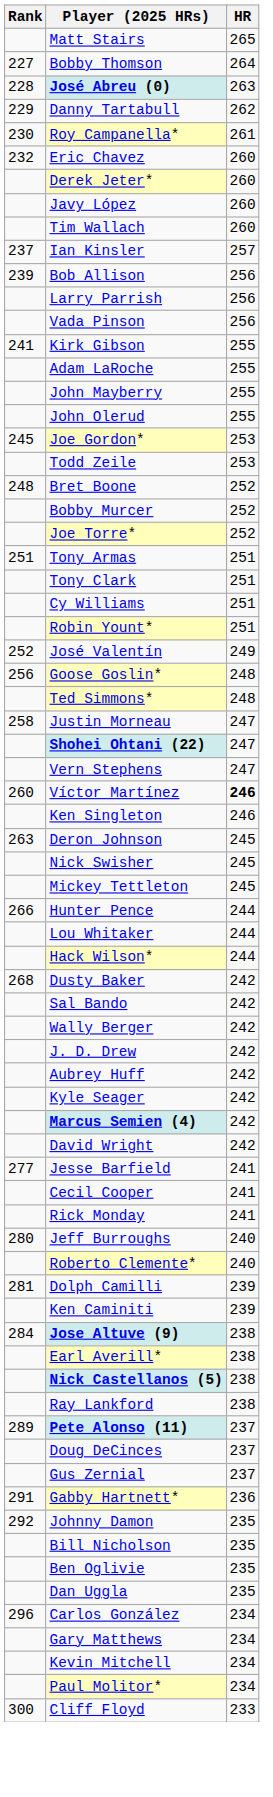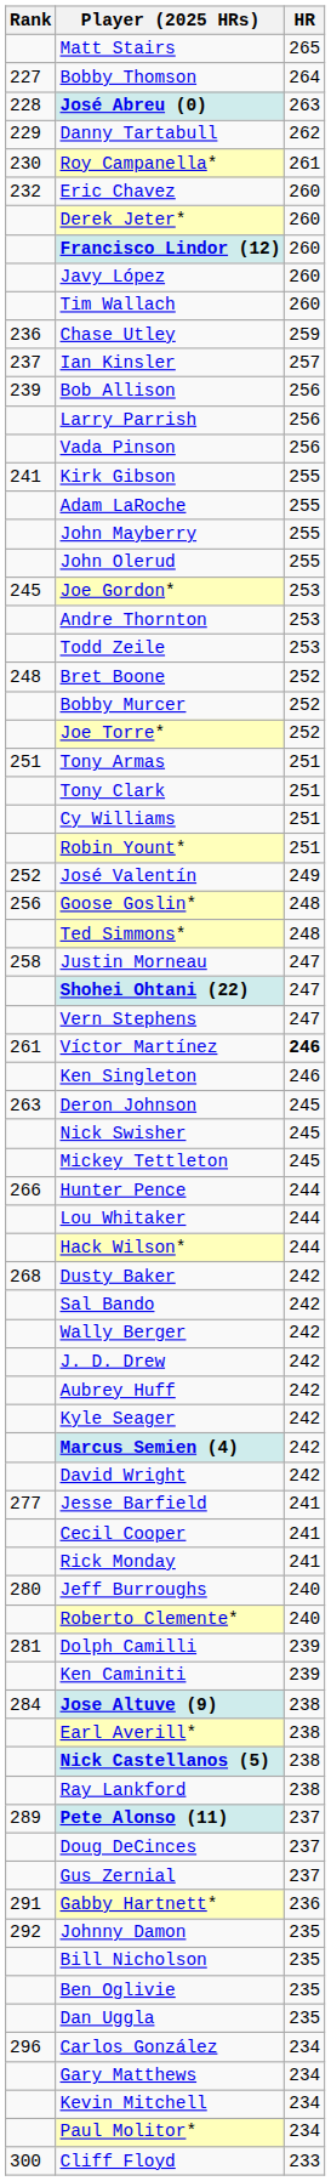 <table class="wikitable" style="float:left;">
 <tr style="white-space: nowrap;">
 <th>Rank</th>
 <th>Player (2025 HRs)</th>
 <th>HR</th>
 </tr>
 <tr>
 <td></td>
 <td><a href='#'>Matt Stairs</a></td>
 <td>265</td>
 </tr>
 <tr>
 <td>227</td>
 <td><a href='#'>Bobby Thomson</a></td>
 <td>264</td>
 </tr>
 <tr>
 <td>228</td>
 <td style="background:#cfecec;"><strong><a href='#'>José Abreu</a> (0)</strong></td>
 <td>263</td>
 </tr>
 <tr>
 <td>229</td>
 <td><a href='#'>Danny Tartabull</a></td>
 <td>262</td>
 </tr>
 <tr>
 <td>230</td>
 <td style="background:#ffffbb;"><a href='#'>Roy Campanella</a>*</td>
 <td>261</td>
 </tr>
 <tr>
 <td>232</td>
 <td><a href='#'>Eric Chavez</a></td>
 <td>260</td>
 </tr>
 <tr>
 <td></td>
 <td style="background:#ffffbb;"><a href='#'>Derek Jeter</a>*</td>
 <td>260</td>
 </tr>
 <tr>
 <td></td>
+<td style="background:#cfecec;"><strong><a href='#'>Francisco Lindor</a> (12)</strong></td>
+<td>260</td>
+</tr>
+<tr>
+<td></td>
 <td><a href='#'>Javy López</a></td>
 <td>260</td>
 </tr>
 <tr>
 <td></td>
 <td><a href='#'>Tim Wallach</a></td>
 <td>260</td>
+</tr>
+<tr>
+<td>236</td>
+<td><a href='#'>Chase Utley</a></td>
+<td>259</td>
 </tr>
 <tr>
 <td>237</td>
 <td><a href='#'>Ian Kinsler</a></td>
 <td>257</td>
 </tr>
 <tr>
 <td>239</td>
 <td><a href='#'>Bob Allison</a></td>
 <td>256</td>
 </tr>
 <tr>
 <td></td>
 <td><a href='#'>Larry Parrish</a></td>
 <td>256</td>
 </tr>
 <tr>
 <td></td>
 <td><a href='#'>Vada Pinson</a></td>
 <td>256</td>
 </tr>
 <tr>
 <td>241</td>
 <td><a href='#'>Kirk Gibson</a></td>
 <td>255</td>
 </tr>
 <tr>
 <td></td>
 <td><a href='#'>Adam LaRoche</a></td>
 <td>255</td>
 </tr>
 <tr>
 <td></td>
 <td><a href='#'>John Mayberry</a></td>
 <td>255</td>
 </tr>
 <tr>
 <td></td>
 <td><a href='#'>John Olerud</a></td>
 <td>255</td>
 </tr>
 <tr>
 <td>245</td>
 <td style="background:#ffffbb;"><a href='#'>Joe Gordon</a>*</td>
+<td>253</td>
+</tr>
+<tr>
+<td></td>
+<td><a href='#'>Andre Thornton</a></td>
 <td>253</td>
 </tr>
 <tr>
 <td></td>
 <td><a href='#'>Todd Zeile</a></td>
 <td>253</td>
 </tr>
 <tr>
 <td>248</td>
 <td><a href='#'>Bret Boone</a></td>
 <td>252</td>
 </tr>
 <tr>
 <td></td>
 <td><a href='#'>Bobby Murcer</a></td>
 <td>252</td>
 </tr>
 <tr>
 <td></td>
 <td style="background:#ffffbb;"><a href='#'>Joe Torre</a>*</td>
 <td>252</td>
 </tr>
 <tr>
 <td>251</td>
 <td><a href='#'>Tony Armas</a></td>
 <td>251</td>
 </tr>
 <tr>
 <td></td>
 <td><a href='#'>Tony Clark</a></td>
 <td>251</td>
 </tr>
 <tr>
 <td></td>
 <td><a href='#'>Cy Williams</a></td>
 <td>251</td>
 </tr>
 <tr>
 <td></td>
 <td style="background:#ffffbb;"><a href='#'>Robin Yount</a>*</td>
 <td>251</td>
 </tr>
 <tr>
 <td>252</td>
 <td><a href='#'>José Valentín</a></td>
 <td>249</td>
 </tr>
 <tr>
 <td>256</td>
 <td style="background:#ffffbb;"><a href='#'>Goose Goslin</a>*</td>
 <td>248</td>
 </tr>
 <tr>
 <td></td>
 <td style="background:#ffffbb;"><a href='#'>Ted Simmons</a>*</td>
 <td>248</td>
 </tr>
 <tr>
 <td>258</td>
 <td><a href='#'>Justin Morneau</a></td>
 <td>247</td>
 </tr>
 <tr>
 <td></td>
 <td style="background:#cfecec;"><strong><a href='#'>Shohei Ohtani</a> (22)</strong></td>
 <td>247</td>
 </tr>
 <tr>
 <td></td>
 <td><a href='#'>Vern Stephens</a></td>
 <td>247</td>
 </tr>
 <tr>
-<td>260</td>
+<td>261</td>
 <td><a href='#'>Víctor Martínez</a></td>
 <td><strong>246</strong></td>
 </tr>
 <tr>
 <td></td>
 <td><a href='#'>Ken Singleton</a></td>
 <td>246</td>
 </tr>
 <tr>
 <td>263</td>
 <td><a href='#'>Deron Johnson</a></td>
 <td>245</td>
 </tr>
 <tr>
 <td></td>
 <td><a href='#'>Nick Swisher</a></td>
 <td>245</td>
 </tr>
 <tr>
 <td></td>
 <td><a href='#'>Mickey Tettleton</a></td>
 <td>245</td>
 </tr>
 <tr>
 <td>266</td>
 <td><a href='#'>Hunter Pence</a></td>
 <td>244</td>
 </tr>
 <tr>
 <td></td>
 <td><a href='#'>Lou Whitaker</a></td>
 <td>244</td>
 </tr>
 <tr>
 <td></td>
 <td style="background:#ffffbb;"><a href='#'>Hack Wilson</a>*</td>
 <td>244</td>
 </tr>
 <tr>
 <td>268</td>
 <td><a href='#'>Dusty Baker</a></td>
 <td>242</td>
 </tr>
 <tr>
 <td></td>
 <td><a href='#'>Sal Bando</a></td>
 <td>242</td>
 </tr>
 <tr>
 <td></td>
 <td><a href='#'>Wally Berger</a></td>
 <td>242</td>
 </tr>
 <tr>
 <td></td>
 <td><a href='#'>J. D. Drew</a></td>
 <td>242</td>
 </tr>
 <tr>
 <td></td>
 <td><a href='#'>Aubrey Huff</a></td>
 <td>242</td>
 </tr>
 <tr>
 <td></td>
 <td><a href='#'>Kyle Seager</a></td>
 <td>242</td>
 </tr>
 <tr>
 <td></td>
 <td style="background:#cfecec;"><strong><a href='#'>Marcus Semien</a> (4)</strong></td>
 <td>242</td>
 </tr>
 <tr>
 <td></td>
 <td><a href='#'>David Wright</a></td>
 <td>242</td>
 </tr>
 <tr>
 <td>277</td>
 <td><a href='#'>Jesse Barfield</a></td>
 <td>241</td>
 </tr>
 <tr>
 <td></td>
 <td><a href='#'>Cecil Cooper</a></td>
 <td>241</td>
 </tr>
 <tr>
 <td></td>
 <td><a href='#'>Rick Monday</a></td>
 <td>241</td>
 </tr>
 <tr>
 <td>280</td>
 <td><a href='#'>Jeff Burroughs</a></td>
 <td>240</td>
 </tr>
 <tr>
 <td></td>
 <td style="background:#ffffbb;"><a href='#'>Roberto Clemente</a>*</td>
 <td>240</td>
 </tr>
 <tr>
 <td>281</td>
 <td><a href='#'>Dolph Camilli</a></td>
 <td>239</td>
 </tr>
 <tr>
 <td></td>
 <td><a href='#'>Ken Caminiti</a></td>
 <td>239</td>
 </tr>
 <tr>
 <td>284</td>
 <td style="background:#cfecec;"><strong><a href='#'>Jose Altuve</a> (9)</strong></td>
 <td>238</td>
 </tr>
 <tr>
 <td></td>
 <td style="background:#ffffbb;"><a href='#'>Earl Averill</a>*</td>
 <td>238</td>
 </tr>
 <tr>
 <td></td>
 <td style="background:#cfecec;"><strong><a href='#'>Nick Castellanos</a> (5)</strong></td>
 <td>238</td>
 </tr>
 <tr>
 <td></td>
 <td><a href='#'>Ray Lankford</a></td>
 <td>238</td>
 </tr>
 <tr>
 <td>289</td>
 <td style="background:#cfecec;"><strong><a href='#'>Pete Alonso</a> (11)</strong></td>
 <td>237</td>
 </tr>
 <tr>
 <td></td>
 <td><a href='#'>Doug DeCinces</a></td>
 <td>237</td>
 </tr>
 <tr>
 <td></td>
 <td><a href='#'>Gus Zernial</a></td>
 <td>237</td>
 </tr>
 <tr>
 <td>291</td>
 <td style="background:#ffffbb;"><a href='#'>Gabby Hartnett</a>*</td>
 <td>236</td>
 </tr>
 <tr>
 <td>292</td>
 <td><a href='#'>Johnny Damon</a></td>
 <td>235</td>
 </tr>
 <tr>
 <td></td>
 <td><a href='#'>Bill Nicholson</a></td>
 <td>235</td>
 </tr>
 <tr>
 <td></td>
 <td><a href='#'>Ben Oglivie</a></td>
 <td>235</td>
 </tr>
 <tr>
 <td></td>
 <td><a href='#'>Dan Uggla</a></td>
 <td>235</td>
 </tr>
 <tr>
 <td>296</td>
 <td><a href='#'>Carlos González</a></td>
 <td>234</td>
 </tr>
 <tr>
 <td></td>
 <td><a href='#'>Gary Matthews</a></td>
 <td>234</td>
 </tr>
 <tr>
 <td></td>
 <td><a href='#'>Kevin Mitchell</a></td>
 <td>234</td>
 </tr>
 <tr>
 <td></td>
 <td style="background:#ffffbb;"><a href='#'>Paul Molitor</a>*</td>
 <td>234</td>
 </tr>
 <tr>
 <td>300</td>
 <td><a href='#'>Cliff Floyd</a></td>
 <td>233</td>
 </tr>
 </table>
